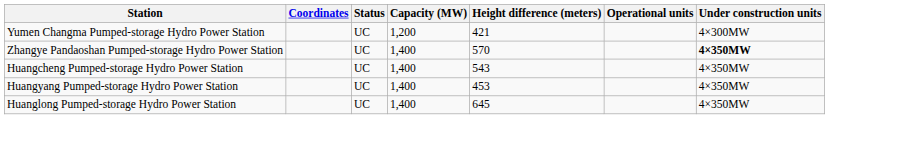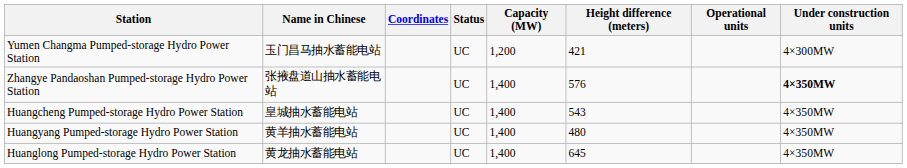 <table class="wikitable sortable">
 <tr>
 <th>Station</th>
+<th>Name in Chinese</th>
 <th><a href='#'>Coordinates</a></th>
 <th>Status</th>
 <th>Capacity (MW)</th>
 <th>Height difference (meters)</th>
 <th>Operational units</th>
 <th>Under construction units</th>
 </tr>
 <tr>
 <td>Yumen Changma Pumped-storage Hydro Power Station</td>
+<td>玉门昌马抽水蓄能电站</td>
 <td></td>
 <td>UC</td>
 <td>1,200</td>
 <td>421</td>
 <td></td>
 <td>4×300MW</td>
 </tr>
 <tr>
 <td>Zhangye Pandaoshan Pumped-storage Hydro Power Station</td>
+<td>张掖盘道山抽水蓄能电站</td>
 <td></td>
 <td>UC</td>
 <td>1,400</td>
-<td>570</td>
+<td>576</td>
 <td></td>
 <td><strong>4×350MW</strong></td>
 </tr>
 <tr>
 <td>Huangcheng Pumped-storage Hydro Power Station</td>
+<td>皇城抽水蓄能电站</td>
 <td></td>
 <td>UC</td>
 <td>1,400</td>
 <td>543</td>
 <td></td>
 <td>4×350MW</td>
 </tr>
 <tr>
 <td>Huangyang Pumped-storage Hydro Power Station</td>
+<td>黄羊抽水蓄能电站</td>
 <td></td>
 <td>UC</td>
 <td>1,400</td>
-<td>453</td>
+<td>480</td>
 <td></td>
 <td>4×350MW</td>
 </tr>
 <tr>
 <td>Huanglong Pumped-storage Hydro Power Station</td>
+<td>黄龙抽水蓄能电站</td>
 <td></td>
 <td>UC</td>
 <td>1,400</td>
 <td>645</td>
 <td></td>
 <td>4×350MW</td>
 </tr>
 </table>
